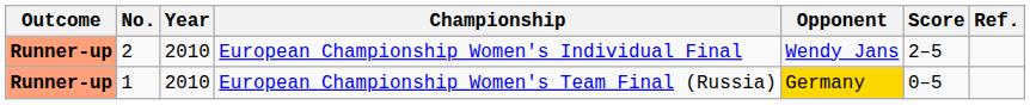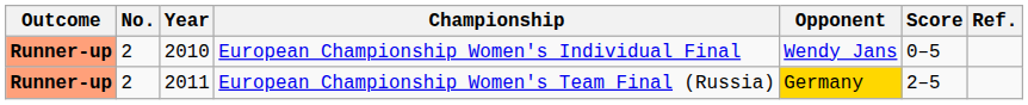 <table class="wikitable">
 <tr>
 <th>Outcome</th>
 <th>No.</th>
 <th>Year</th>
 <th>Championship</th>
 <th>Opponent</th>
 <th>Score</th>
 <th>Ref.</th>
 </tr>
 <tr>
 <th scope="row" style="background:#ffa07a;">Runner-up</th>
 <td>2</td>
 <td>2010</td>
 <td><a href='#'>European Championship Women's Individual Final</a></td>
 <td><a href='#'>Wendy Jans</a></td>
-<td>2–5</td>
+<td>0–5</td>
 <td></td>
 </tr>
 <tr>
 <th scope="row" style="background:#ffa07a;">Runner-up</th>
-<td>1</td>
-<td>2010</td>
+<td>2</td>
+<td>2011</td>
 <td><a href='#'>European Championship Women's Team Final</a> (Russia)</td>
 <td style="background: gold;">Germany</td>
-<td>0–5</td>
+<td>2–5</td>
 <td></td>
 </tr>
 </table>
